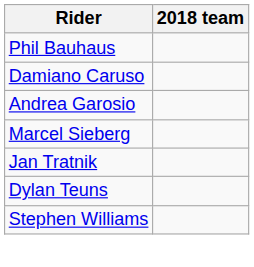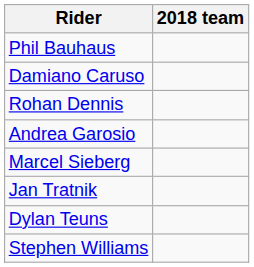 <table class="wikitable">
 <tr>
 <th>Rider</th>
 <th>2018 team</th>
 </tr>
 <tr>
 <td><a href='#'>Phil Bauhaus</a></td>
 <td></td>
 </tr>
 <tr>
 <td><a href='#'>Damiano Caruso</a></td>
+<td></td>
+</tr>
+<tr>
+<td><a href='#'>Rohan Dennis</a></td>
 <td></td>
 </tr>
 <tr>
 <td><a href='#'>Andrea Garosio</a></td>
 <td></td>
 </tr>
 <tr>
 <td><a href='#'>Marcel Sieberg</a></td>
 <td></td>
 </tr>
 <tr>
 <td><a href='#'>Jan Tratnik</a></td>
 <td></td>
 </tr>
 <tr>
 <td><a href='#'>Dylan Teuns</a></td>
 <td></td>
 </tr>
 <tr>
 <td><a href='#'>Stephen Williams</a></td>
 <td></td>
 </tr>
 </table>
